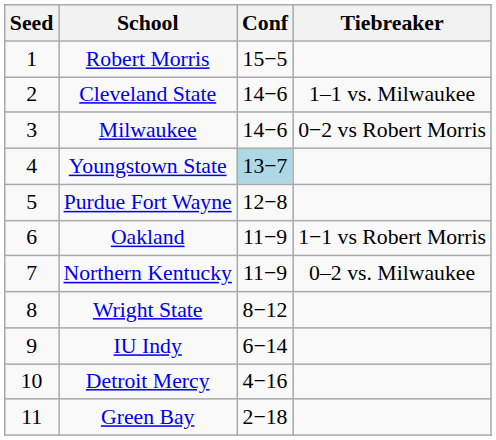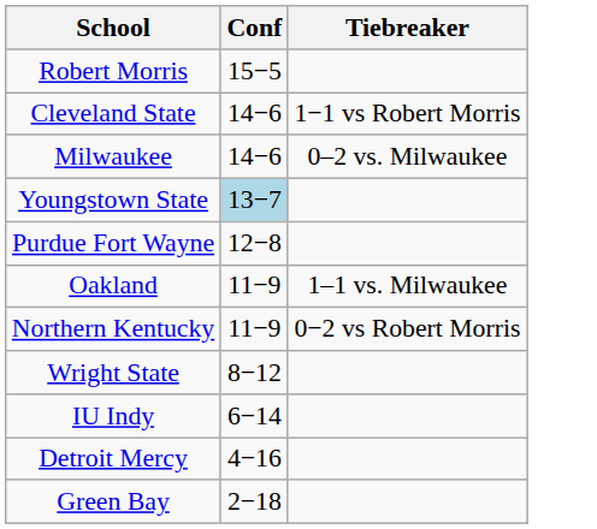 <table class="wikitable" style="white-space:nowrap; font-size:90%;text-align:center">
 <tr>
-<th>Seed</th>
 <th>School</th>
 <th>Conf</th>
 <th>Tiebreaker</th>
 </tr>
 <tr>
-<td>1</td>
 <td align="center"><a href='#'>Robert Morris</a></td>
 <td>15−5</td>
 <td></td>
 </tr>
 <tr>
-<td>2</td>
 <td align="center"><a href='#'>Cleveland State</a></td>
 <td>14−6</td>
-<td>1–1 vs. Milwaukee</td>
+<td>1−1 vs Robert Morris</td>
 </tr>
 <tr>
-<td>3</td>
 <td align="center"><a href='#'>Milwaukee</a></td>
 <td>14−6</td>
-<td>0−2 vs Robert Morris</td>
+<td>0–2 vs. Milwaukee</td>
 </tr>
 <tr>
-<td>4</td>
 <td align="center"><a href='#'>Youngstown State</a></td>
 <td style="background: lightblue;">13−7</td>
 <td></td>
 </tr>
 <tr>
-<td>5</td>
 <td align="center"><a href='#'>Purdue Fort Wayne</a></td>
 <td>12−8</td>
 <td></td>
 </tr>
 <tr>
-<td>6</td>
 <td align="center"><a href='#'>Oakland</a></td>
 <td>11−9</td>
-<td>1−1 vs Robert Morris</td>
+<td>1–1 vs. Milwaukee</td>
 </tr>
 <tr>
-<td>7</td>
 <td align="center"><a href='#'>Northern Kentucky</a></td>
 <td>11−9</td>
-<td>0–2 vs. Milwaukee</td>
+<td>0−2 vs Robert Morris</td>
 </tr>
 <tr>
-<td>8</td>
 <td align="center"><a href='#'>Wright State</a></td>
 <td>8−12</td>
 <td></td>
 </tr>
 <tr>
-<td>9</td>
 <td align="center"><a href='#'>IU Indy</a></td>
 <td>6−14</td>
 <td></td>
 </tr>
 <tr>
-<td>10</td>
 <td align="center"><a href='#'>Detroit Mercy</a></td>
 <td>4−16</td>
 <td></td>
 </tr>
 <tr>
-<td>11</td>
 <td align="center"><a href='#'>Green Bay</a></td>
 <td>2−18</td>
 <td></td>
 </tr>
 </table>
